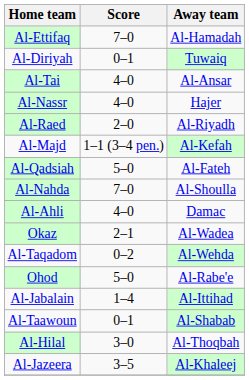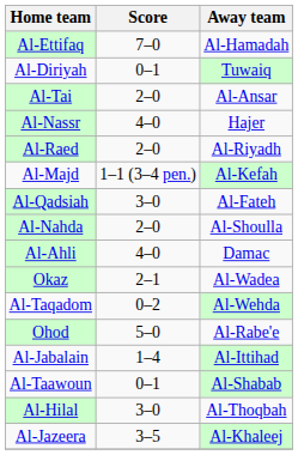 <table class="wikitable" style="text-align: center">
 <tr>
 <th>Home team</th>
 <th>Score</th>
 <th>Away team</th>
 </tr>
 <tr>
 <td bgcolor="ccffcc"><a href='#'>Al-Ettifaq</a></td>
 <td>7–0</td>
 <td><a href='#'>Al-Hamadah</a></td>
 </tr>
 <tr>
 <td><a href='#'>Al-Diriyah</a></td>
 <td>0–1</td>
 <td bgcolor="ccffcc"><a href='#'>Tuwaiq</a></td>
 </tr>
 <tr>
 <td bgcolor="ccffcc"><a href='#'>Al-Tai</a></td>
-<td>4–0</td>
+<td>2–0</td>
 <td><a href='#'>Al-Ansar</a></td>
 </tr>
 <tr>
 <td bgcolor="ccffcc"><a href='#'>Al-Nassr</a></td>
 <td>4–0</td>
 <td><a href='#'>Hajer</a></td>
 </tr>
 <tr>
 <td bgcolor="ccffcc"><a href='#'>Al-Raed</a></td>
 <td>2–0 </td>
 <td><a href='#'>Al-Riyadh</a></td>
 </tr>
 <tr>
 <td><a href='#'>Al-Majd</a></td>
 <td>1–1 (3–4 <a href='#'>pen.</a>)</td>
 <td bgcolor="ccffcc"><a href='#'>Al-Kefah</a></td>
 </tr>
 <tr>
 <td bgcolor="ccffcc"><a href='#'>Al-Qadsiah</a></td>
-<td>5–0</td>
+<td>3–0</td>
 <td><a href='#'>Al-Fateh</a></td>
 </tr>
 <tr>
 <td bgcolor="ccffcc"><a href='#'>Al-Nahda</a></td>
-<td>7–0</td>
+<td>2–0</td>
 <td><a href='#'>Al-Shoulla</a></td>
 </tr>
 <tr>
 <td bgcolor="ccffcc"><a href='#'>Al-Ahli</a></td>
 <td>4–0</td>
 <td><a href='#'>Damac</a></td>
 </tr>
 <tr>
 <td bgcolor="ccffcc"><a href='#'>Okaz</a></td>
 <td>2–1</td>
 <td><a href='#'>Al-Wadea</a></td>
 </tr>
 <tr>
 <td><a href='#'>Al-Taqadom</a></td>
 <td>0–2</td>
 <td bgcolor="ccffcc"><a href='#'>Al-Wehda</a></td>
 </tr>
 <tr>
 <td bgcolor="ccffcc"><a href='#'>Ohod</a></td>
 <td>5–0</td>
 <td><a href='#'>Al-Rabe'e</a></td>
 </tr>
 <tr>
 <td><a href='#'>Al-Jabalain</a></td>
 <td>1–4</td>
 <td bgcolor="ccffcc"><a href='#'>Al-Ittihad</a></td>
 </tr>
 <tr>
 <td><a href='#'>Al-Taawoun</a></td>
 <td>0–1</td>
 <td bgcolor="ccffcc"><a href='#'>Al-Shabab</a></td>
 </tr>
 <tr>
 <td bgcolor="ccffcc"><a href='#'>Al-Hilal</a></td>
 <td>3–0</td>
 <td><a href='#'>Al-Thoqbah</a></td>
 </tr>
 <tr>
 <td><a href='#'>Al-Jazeera</a></td>
 <td>3–5</td>
 <td bgcolor="ccffcc"><a href='#'>Al-Khaleej</a></td>
 </tr>
 <tr>
 </tr>
 </table>
